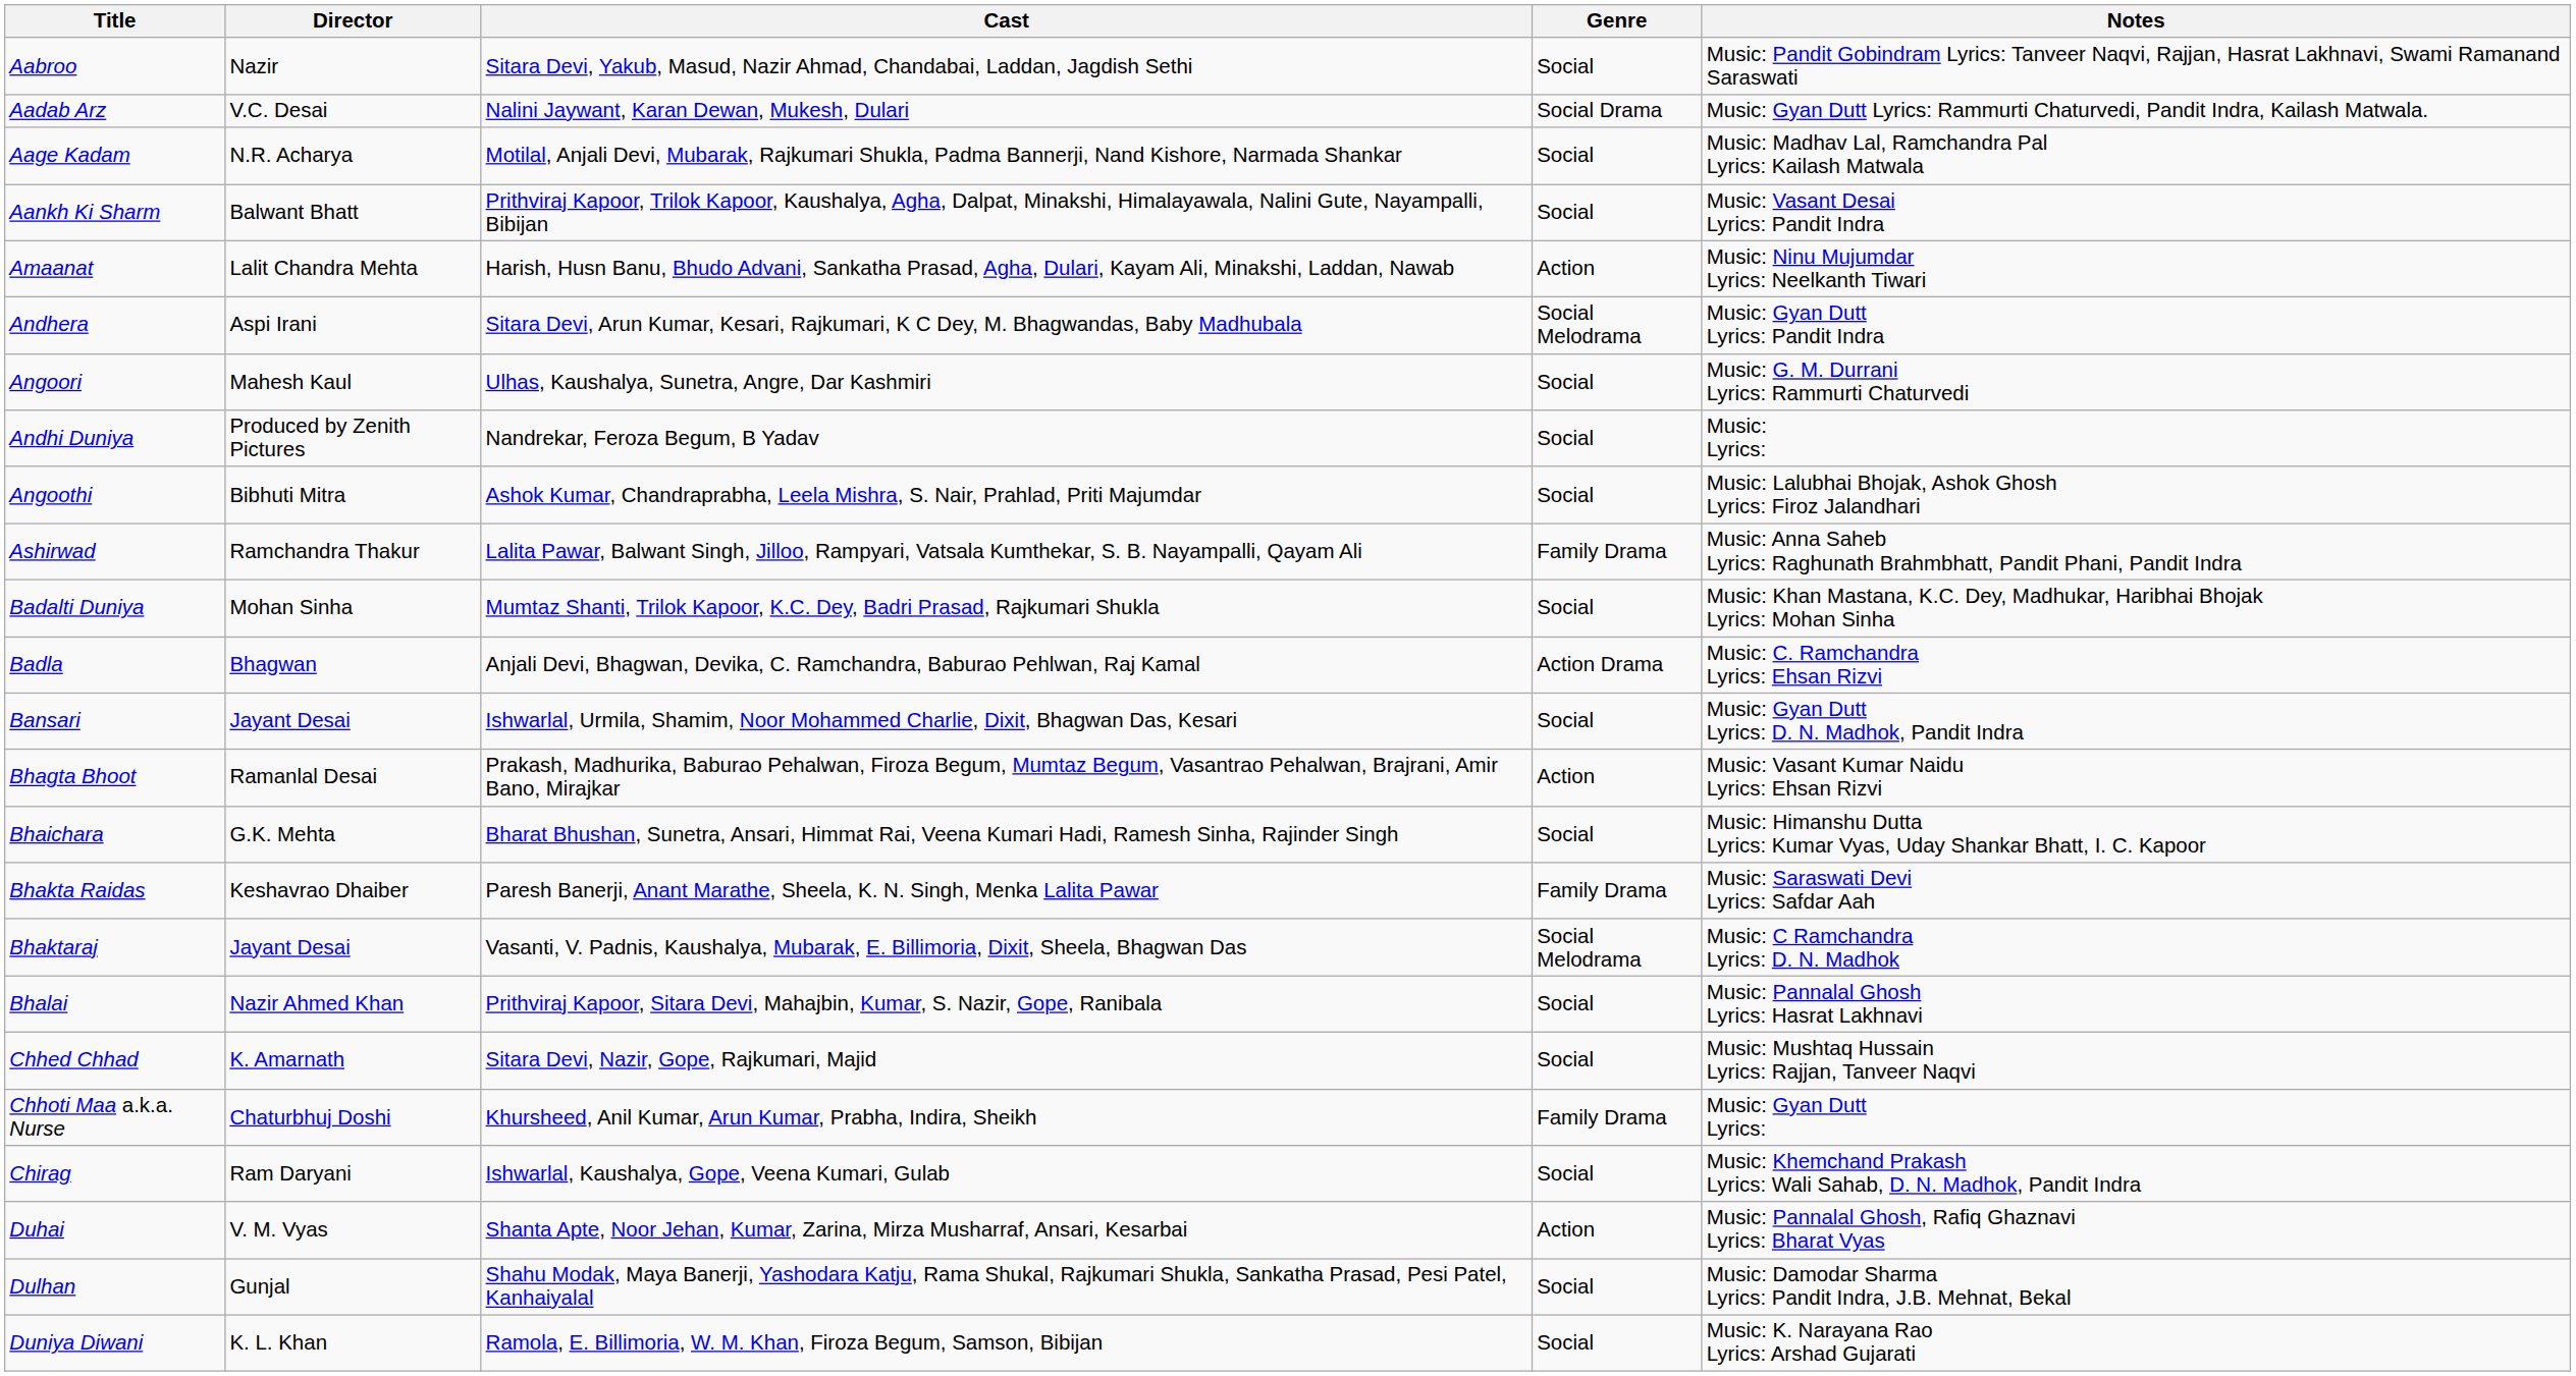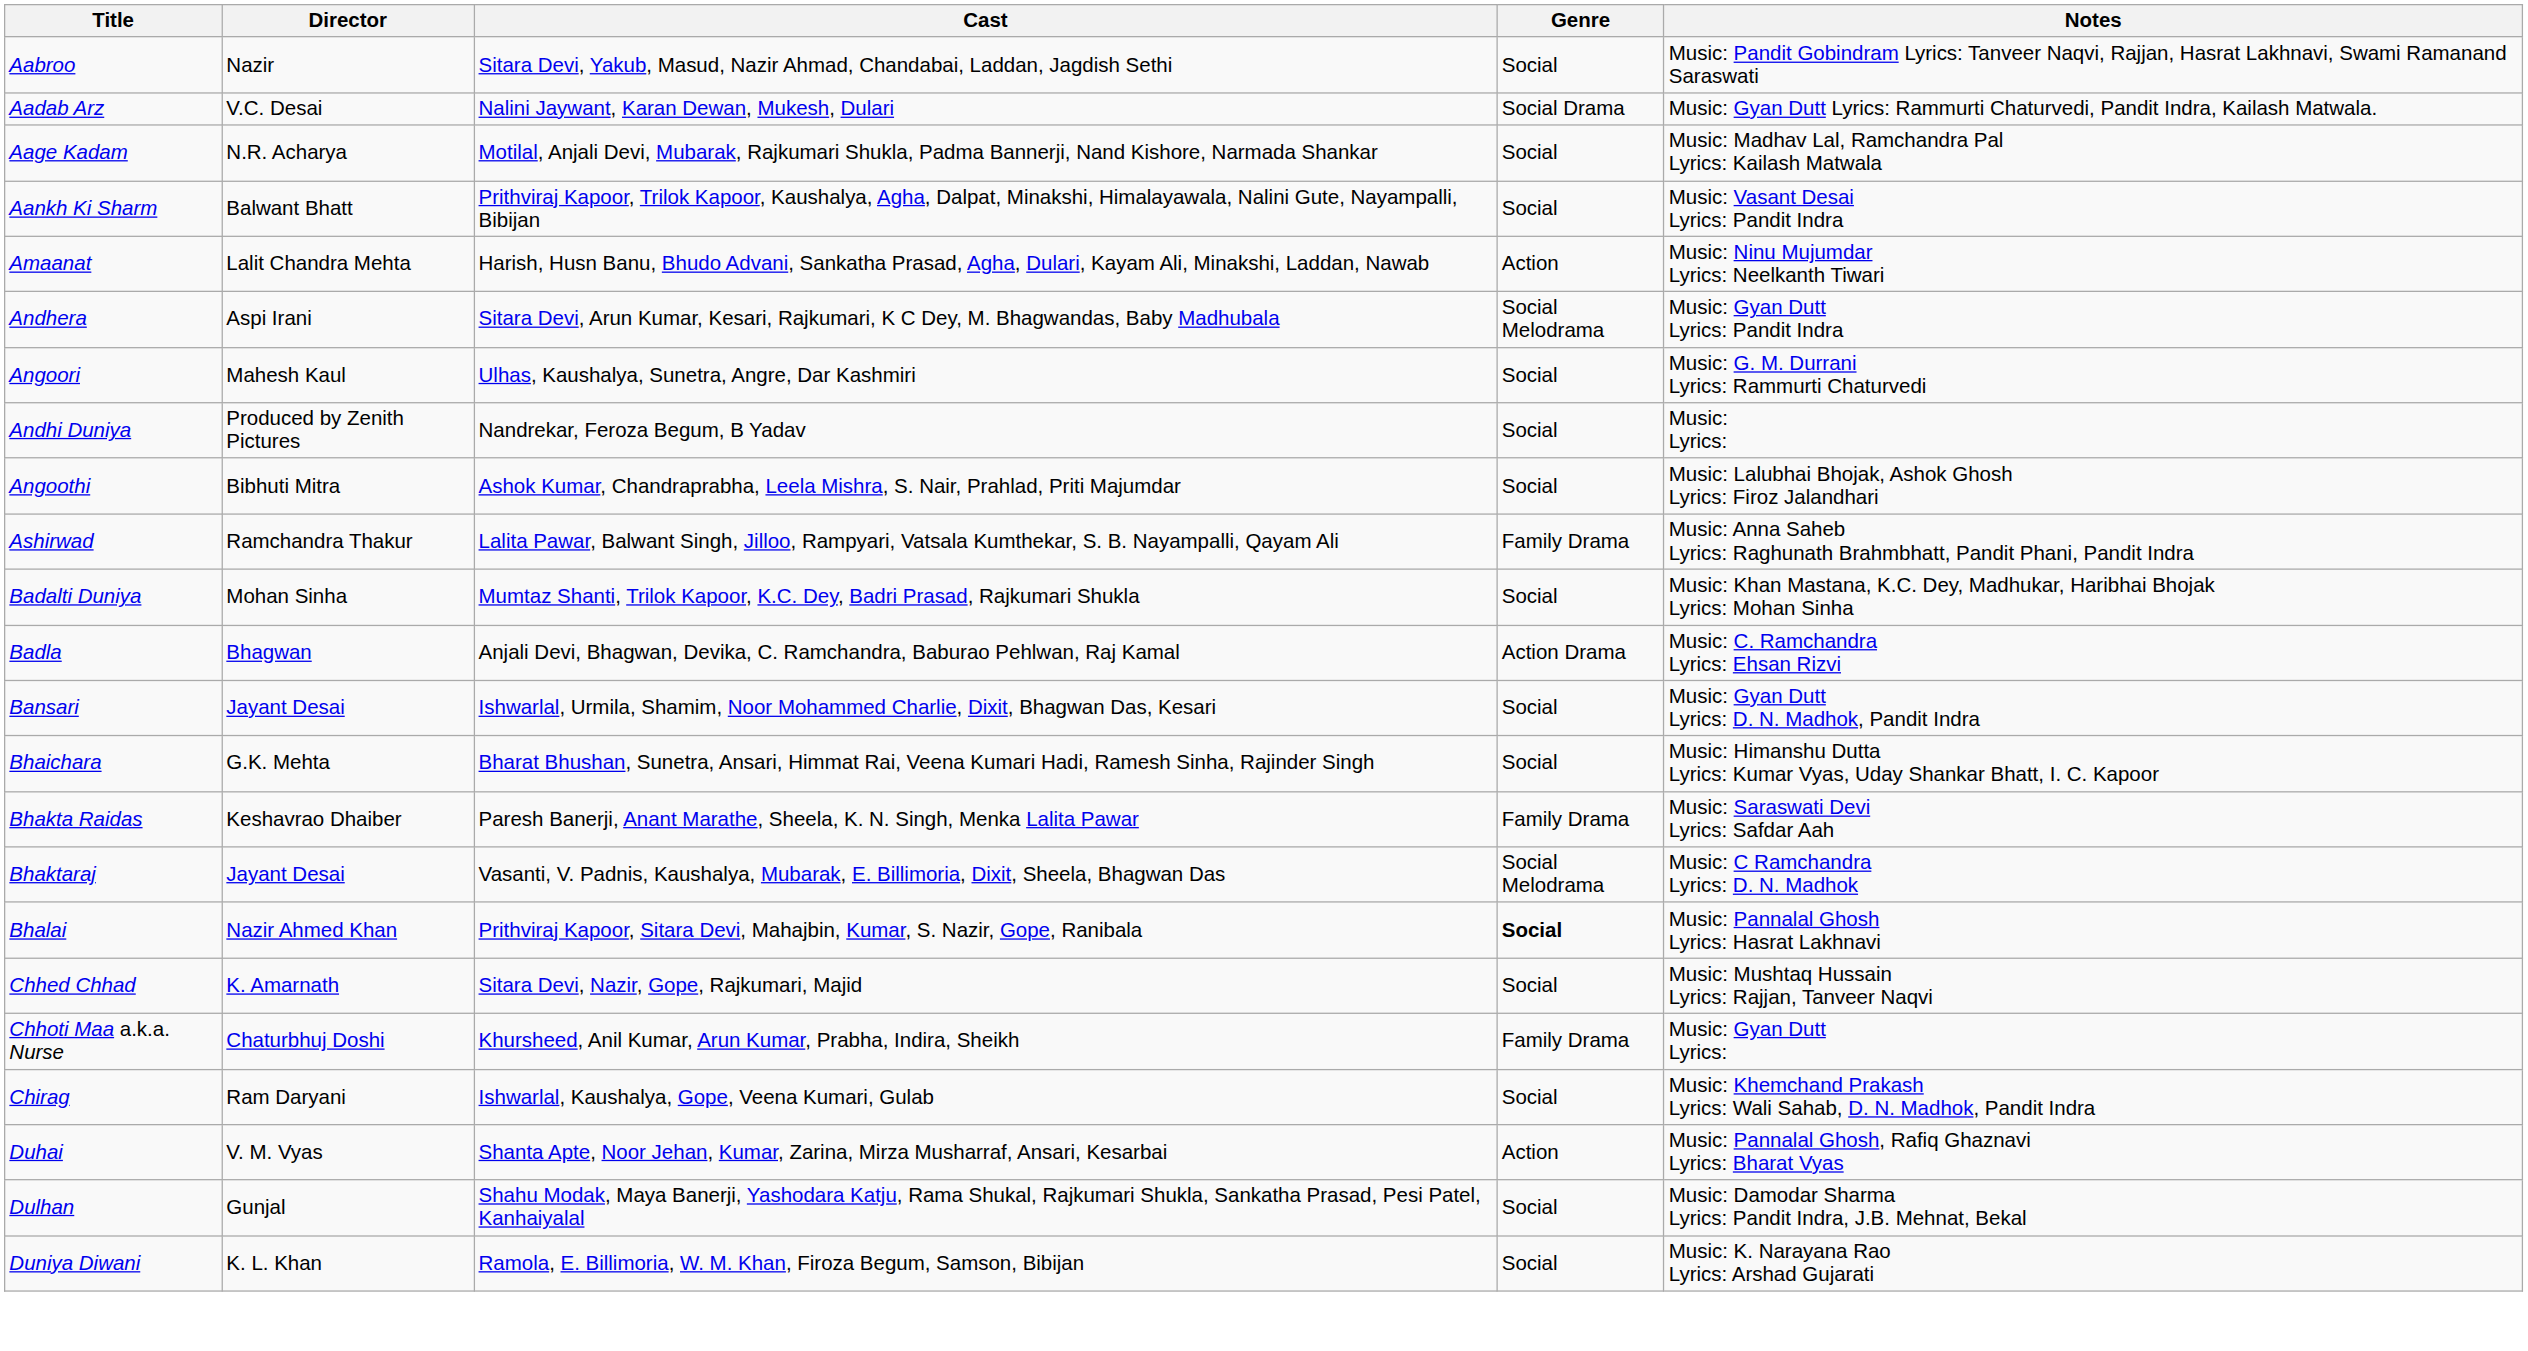 <table class="wikitable">
 <tr>
 <th>Title</th>
 <th>Director</th>
 <th>Cast</th>
 <th>Genre</th>
 <th>Notes</th>
 </tr>
 <tr>
 <td><em><a href='#'>Aabroo</a></em></td>
 <td>Nazir</td>
 <td><a href='#'>Sitara Devi</a>, <a href='#'>Yakub</a>, Masud, Nazir Ahmad, Chandabai, Laddan, Jagdish Sethi</td>
 <td>Social</td>
 <td>Music: <a href='#'>Pandit Gobindram</a> Lyrics: Tanveer Naqvi, Rajjan, Hasrat Lakhnavi, Swami Ramanand Saraswati</td>
 </tr>
 <tr>
 <td><em><a href='#'>Aadab Arz</a></em></td>
 <td>V.C. Desai</td>
 <td><a href='#'>Nalini Jaywant</a>, <a href='#'>Karan Dewan</a>, <a href='#'>Mukesh</a>, <a href='#'>Dulari</a></td>
 <td>Social Drama</td>
 <td>Music: <a href='#'>Gyan Dutt</a> Lyrics:  Rammurti Chaturvedi, Pandit Indra, Kailash Matwala.</td>
 </tr>
 <tr>
 <td><em><a href='#'>Aage Kadam</a></em></td>
 <td>N.R. Acharya</td>
 <td><a href='#'>Motilal</a>, Anjali Devi, <a href='#'>Mubarak</a>, Rajkumari Shukla, Padma Bannerji, Nand Kishore, Narmada Shankar</td>
 <td>Social</td>
 <td>Music: Madhav Lal, Ramchandra Pal<br>Lyrics: Kailash Matwala</td>
 </tr>
 <tr>
 <td><em><a href='#'>Aankh Ki Sharm</a></em></td>
 <td>Balwant Bhatt</td>
 <td><a href='#'>Prithviraj Kapoor</a>, <a href='#'>Trilok Kapoor</a>, Kaushalya, <a href='#'>Agha</a>, Dalpat, Minakshi, Himalayawala, Nalini Gute, Nayampalli, Bibijan</td>
 <td>Social</td>
 <td>Music: <a href='#'>Vasant Desai</a><br>Lyrics: Pandit Indra</td>
 </tr>
 <tr>
 <td><em><a href='#'>Amaanat</a></em></td>
 <td>Lalit Chandra Mehta</td>
 <td>Harish, Husn Banu, <a href='#'>Bhudo Advani</a>, Sankatha Prasad, <a href='#'>Agha</a>, <a href='#'>Dulari</a>, Kayam Ali, Minakshi, Laddan, Nawab</td>
 <td>Action</td>
 <td>Music: <a href='#'>Ninu Mujumdar</a><br>Lyrics: Neelkanth Tiwari</td>
 </tr>
 <tr>
 <td><em><a href='#'>Andhera</a></em></td>
 <td>Aspi Irani</td>
 <td><a href='#'>Sitara Devi</a>, Arun Kumar, Kesari, Rajkumari, K C Dey, M. Bhagwandas, Baby <a href='#'>Madhubala</a></td>
 <td>Social Melodrama</td>
 <td>Music: <a href='#'>Gyan Dutt</a><br>Lyrics: Pandit Indra</td>
 </tr>
 <tr>
 <td><em><a href='#'>Angoori</a></em></td>
 <td>Mahesh Kaul</td>
 <td><a href='#'>Ulhas</a>, Kaushalya, Sunetra, Angre, Dar Kashmiri</td>
 <td>Social</td>
 <td>Music: <a href='#'>G. M. Durrani</a><br>Lyrics: Rammurti Chaturvedi</td>
 </tr>
 <tr>
 <td><em><a href='#'>Andhi Duniya</a></em></td>
 <td>Produced by Zenith Pictures</td>
 <td>Nandrekar, Feroza Begum, B Yadav</td>
 <td>Social</td>
 <td>Music: <br>Lyrics:</td>
 </tr>
 <tr>
 <td><em><a href='#'>Angoothi</a></em></td>
 <td>Bibhuti Mitra</td>
 <td><a href='#'>Ashok Kumar</a>, Chandraprabha, <a href='#'>Leela Mishra</a>, S. Nair, Prahlad, Priti Majumdar</td>
 <td>Social</td>
 <td>Music: Lalubhai Bhojak, Ashok Ghosh<br>Lyrics:  Firoz Jalandhari</td>
 </tr>
 <tr>
 <td><em><a href='#'>Ashirwad</a></em></td>
 <td>Ramchandra Thakur</td>
 <td><a href='#'>Lalita Pawar</a>, Balwant Singh, <a href='#'>Jilloo</a>, Rampyari, Vatsala Kumthekar, S. B. Nayampalli, Qayam Ali</td>
 <td>Family Drama</td>
 <td>Music: Anna Saheb<br>Lyrics: Raghunath Brahmbhatt, Pandit Phani, Pandit Indra</td>
 </tr>
 <tr>
 <td><em><a href='#'>Badalti Duniya</a></em></td>
 <td>Mohan Sinha</td>
 <td><a href='#'>Mumtaz Shanti</a>, <a href='#'>Trilok Kapoor</a>, <a href='#'>K.C. Dey</a>, <a href='#'>Badri Prasad</a>, Rajkumari Shukla</td>
 <td>Social</td>
 <td>Music: Khan Mastana, K.C. Dey, Madhukar, Haribhai Bhojak<br>Lyrics: Mohan Sinha</td>
 </tr>
 <tr>
 <td><em><a href='#'>Badla</a></em></td>
 <td><a href='#'>Bhagwan</a></td>
 <td>Anjali Devi, Bhagwan, Devika, C. Ramchandra, Baburao Pehlwan, Raj Kamal</td>
 <td>Action Drama</td>
 <td>Music: <a href='#'>C. Ramchandra</a><br>Lyrics: <a href='#'>Ehsan Rizvi</a></td>
 </tr>
 <tr>
 <td><em><a href='#'>Bansari</a></em></td>
 <td><a href='#'>Jayant Desai</a></td>
 <td><a href='#'>Ishwarlal</a>, Urmila, Shamim, <a href='#'>Noor Mohammed Charlie</a>, <a href='#'>Dixit</a>, Bhagwan Das, Kesari</td>
 <td>Social</td>
 <td>Music: <a href='#'>Gyan Dutt</a><br>Lyrics:  <a href='#'>D. N. Madhok</a>, Pandit Indra</td>
 </tr>
 <tr>
-<td><em><a href='#'>Bhagta Bhoot</a></em></td>
-<td>Ramanlal Desai</td>
-<td>Prakash, Madhurika, Baburao Pehalwan, Firoza Begum, <a href='#'>Mumtaz Begum</a>, Vasantrao Pehalwan, Brajrani, Amir Bano, Mirajkar</td>
-<td>Action</td>
-<td>Music: Vasant Kumar Naidu <br>Lyrics:  Ehsan Rizvi</td>
-</tr>
-<tr>
 <td><em><a href='#'>Bhaichara</a></em></td>
 <td>G.K. Mehta</td>
 <td><a href='#'>Bharat Bhushan</a>, Sunetra, Ansari, Himmat Rai, Veena Kumari Hadi, Ramesh Sinha, Rajinder Singh</td>
 <td>Social</td>
 <td>Music: Himanshu Dutta<br>Lyrics:  Kumar Vyas, Uday Shankar Bhatt, I. C. Kapoor</td>
 </tr>
 <tr>
 <td><em><a href='#'>Bhakta Raidas</a></em></td>
 <td>Keshavrao Dhaiber</td>
 <td>Paresh Banerji, <a href='#'>Anant Marathe</a>, Sheela,  K. N. Singh, Menka  <a href='#'>Lalita Pawar</a></td>
 <td>Family Drama</td>
 <td>Music: <a href='#'>Saraswati Devi</a><br>Lyrics: Safdar Aah</td>
 </tr>
 <tr>
 <td><em><a href='#'>Bhaktaraj</a></em></td>
 <td><a href='#'>Jayant Desai</a></td>
 <td>Vasanti, V. Padnis, Kaushalya, <a href='#'>Mubarak</a>, <a href='#'>E. Billimoria</a>, <a href='#'>Dixit</a>, Sheela, Bhagwan Das</td>
 <td>Social Melodrama</td>
 <td>Music: <a href='#'>C Ramchandra</a><br>Lyrics: <a href='#'>D. N. Madhok</a></td>
 </tr>
 <tr>
 <td><em><a href='#'>Bhalai</a></em></td>
 <td><a href='#'>Nazir Ahmed Khan</a></td>
 <td><a href='#'>Prithviraj Kapoor</a>, <a href='#'>Sitara Devi</a>, Mahajbin, <a href='#'>Kumar</a>, S. Nazir, <a href='#'>Gope</a>, Ranibala</td>
-<td>Social</td>
+<td><strong>Social</strong></td>
 <td>Music: <a href='#'>Pannalal Ghosh</a><br>Lyrics:  Hasrat Lakhnavi</td>
 </tr>
 <tr>
 <td><em><a href='#'>Chhed Chhad</a></em></td>
 <td><a href='#'>K. Amarnath</a></td>
 <td><a href='#'>Sitara Devi</a>, <a href='#'>Nazir</a>, <a href='#'>Gope</a>, Rajkumari, Majid</td>
 <td>Social</td>
 <td>Music: Mushtaq Hussain<br>Lyrics:  Rajjan, Tanveer Naqvi</td>
 </tr>
 <tr>
 <td><em><a href='#'>Chhoti Maa</a></em> a.k.a. <em>Nurse</em></td>
 <td><a href='#'>Chaturbhuj Doshi</a></td>
 <td><a href='#'>Khursheed</a>, Anil Kumar, <a href='#'>Arun Kumar</a>, Prabha, Indira, Sheikh</td>
 <td>Family Drama</td>
 <td>Music: <a href='#'>Gyan Dutt</a><br>Lyrics:</td>
 </tr>
 <tr>
 <td><em><a href='#'>Chirag</a></em></td>
 <td>Ram Daryani</td>
 <td><a href='#'>Ishwarlal</a>, Kaushalya, <a href='#'>Gope</a>, Veena Kumari, Gulab</td>
 <td>Social</td>
 <td>Music: <a href='#'>Khemchand Prakash</a><br>Lyrics: Wali Sahab, <a href='#'>D. N. Madhok</a>, Pandit Indra</td>
 </tr>
 <tr>
 <td><em><a href='#'>Duhai</a></em></td>
 <td>V. M. Vyas</td>
 <td><a href='#'>Shanta Apte</a>, <a href='#'>Noor Jehan</a>, <a href='#'>Kumar</a>, Zarina, Mirza Musharraf, Ansari, Kesarbai</td>
 <td>Action</td>
 <td>Music: <a href='#'>Pannalal Ghosh</a>, Rafiq Ghaznavi<br>Lyrics:  <a href='#'>Bharat Vyas</a></td>
 </tr>
 <tr>
 <td><em><a href='#'>Dulhan</a></em></td>
 <td>Gunjal</td>
 <td><a href='#'>Shahu Modak</a>, Maya Banerji, <a href='#'>Yashodara Katju</a>, Rama Shukal, Rajkumari Shukla, Sankatha Prasad, Pesi Patel, <a href='#'>Kanhaiyalal</a></td>
 <td>Social</td>
 <td>Music: Damodar Sharma<br>Lyrics: Pandit Indra,  J.B. Mehnat, Bekal</td>
 </tr>
 <tr>
 <td><em><a href='#'>Duniya Diwani</a></em></td>
 <td>K. L. Khan</td>
 <td><a href='#'>Ramola</a>, <a href='#'>E. Billimoria</a>, <a href='#'>W. M. Khan</a>, Firoza Begum, Samson, Bibijan</td>
 <td>Social</td>
 <td>Music: K. Narayana Rao<br>Lyrics: Arshad Gujarati</td>
 </tr>
 </table>
